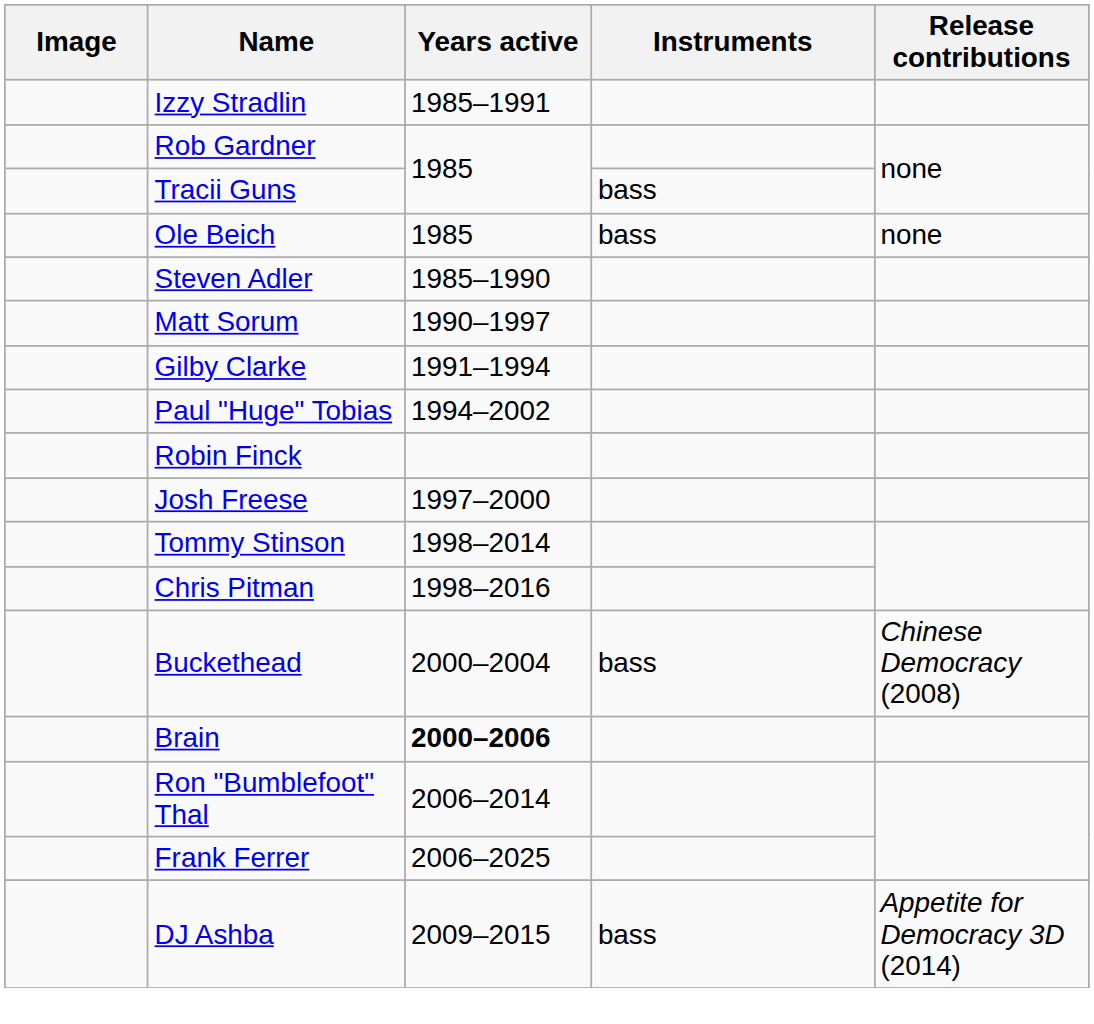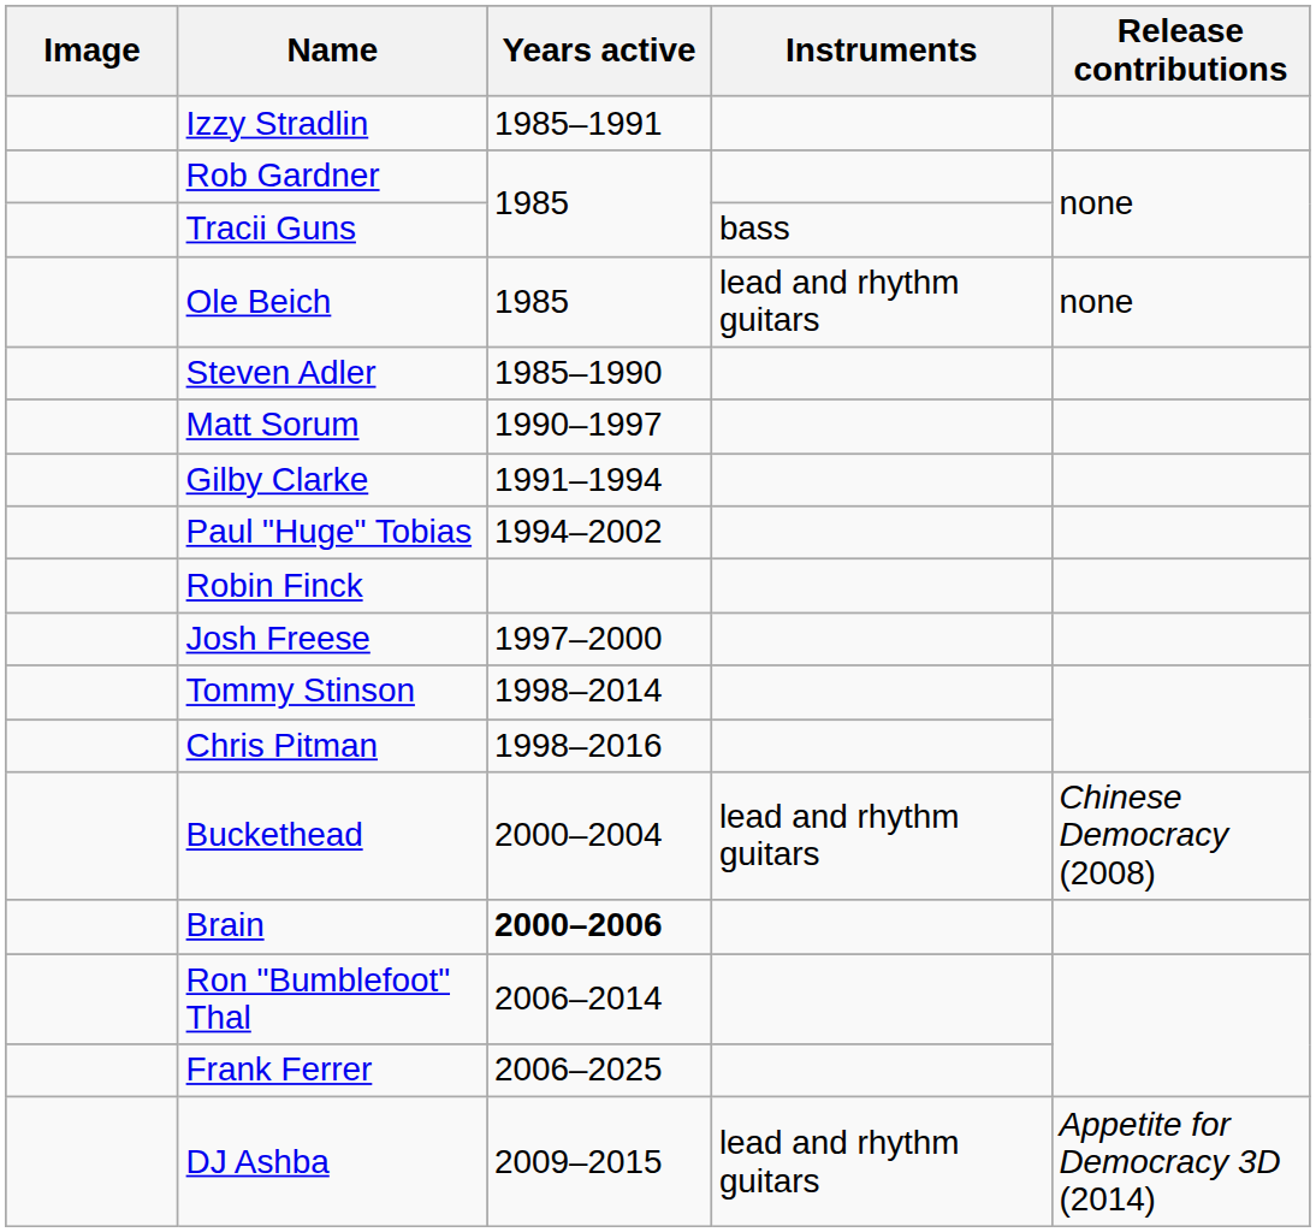 <table class="wikitable" border="1" width=100%>
 <tr>
 <th width="75">Image</th>
 <th width="140">Name</th>
 <th width="100">Years active</th>
 <th width="155">Instruments</th>
 <th>Release contributions</th>
 </tr>
 <tr>
 <td></td>
 <td><a href='#'>Izzy Stradlin</a> </td>
 <td>1985–1991</td>
 <td></td>
 <td></td>
 </tr>
 <tr>
 <td></td>
 <td><a href='#'>Rob Gardner</a></td>
 <td rowspan="2">1985</td>
 <td></td>
 <td rowspan="2">none</td>
 </tr>
 <tr>
 <td></td>
 <td><a href='#'>Tracii Guns</a> </td>
 <td>bass</td>
 </tr>
 <tr>
 <td></td>
 <td><a href='#'>Ole Beich</a></td>
 <td>1985 </td>
-<td>bass</td>
+<td>lead and rhythm guitars</td>
 <td>none</td>
 </tr>
 <tr>
 <td></td>
 <td><a href='#'>Steven Adler</a> </td>
 <td>1985–1990</td>
 <td></td>
 <td></td>
 </tr>
 <tr>
 <td></td>
 <td><a href='#'>Matt Sorum</a></td>
 <td>1990–1997</td>
 <td></td>
 <td></td>
 </tr>
 <tr>
 <td></td>
 <td><a href='#'>Gilby Clarke</a></td>
 <td>1991–1994</td>
 <td></td>
 <td></td>
 </tr>
 <tr>
 <td></td>
 <td><a href='#'>Paul "Huge" Tobias</a></td>
 <td>1994–2002</td>
 <td></td>
 <td></td>
 </tr>
 <tr>
 <td></td>
 <td><a href='#'>Robin Finck</a> </td>
 <td></td>
 <td></td>
 <td></td>
 </tr>
 <tr>
 <td></td>
 <td><a href='#'>Josh Freese</a></td>
 <td>1997–2000</td>
 <td></td>
 <td></td>
 </tr>
 <tr>
 <td></td>
 <td><a href='#'>Tommy Stinson</a></td>
 <td>1998–2014</td>
 <td></td>
 <td rowspan="2"></td>
 </tr>
 <tr>
 <td></td>
 <td><a href='#'>Chris Pitman</a></td>
 <td>1998–2016</td>
 <td></td>
 </tr>
 <tr>
 <td></td>
 <td><a href='#'>Buckethead</a> </td>
 <td>2000–2004</td>
-<td>bass</td>
+<td>lead and rhythm guitars</td>
 <td rowspan=1><em>Chinese Democracy</em> (2008)</td>
 </tr>
 <tr>
 <td></td>
 <td><a href='#'>Brain</a> </td>
 <td><strong>2000–2006</strong></td>
 <td></td>
 <td></td>
 </tr>
 <tr>
 <td></td>
 <td><a href='#'>Ron "Bumblefoot" Thal</a> </td>
 <td>2006–2014</td>
 <td></td>
 <td rowspan="2"></td>
 </tr>
 <tr>
 <td></td>
 <td><a href='#'>Frank Ferrer</a></td>
 <td>2006–2025</td>
 <td></td>
 </tr>
 <tr>
 <td></td>
 <td><a href='#'>DJ Ashba</a> </td>
 <td>2009–2015</td>
-<td>bass</td>
+<td>lead and rhythm guitars</td>
 <td><em>Appetite for Democracy 3D</em> (2014)</td>
 </tr>
 </table>
